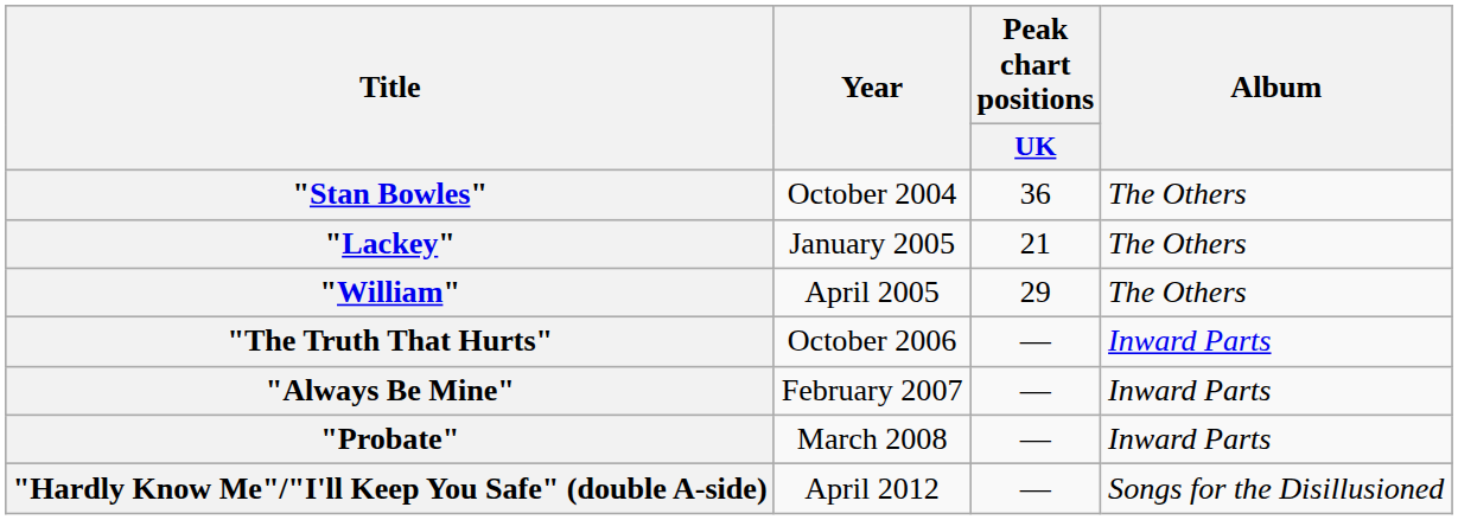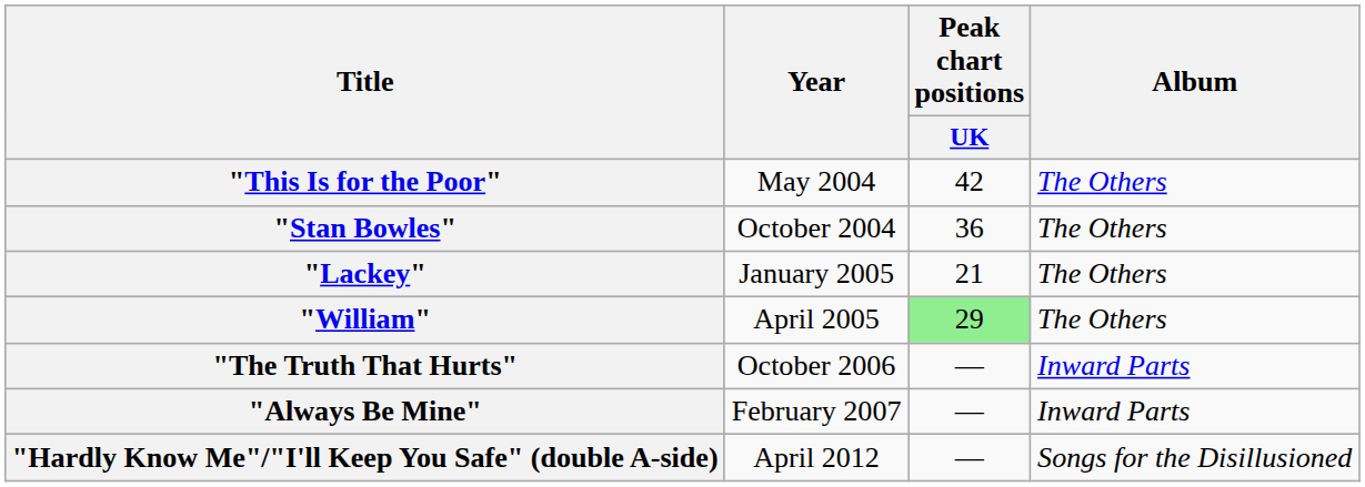 <table class="wikitable plainrowheaders">
 <tr>
 <th scope="col" rowspan="2">Title</th>
 <th scope="col" rowspan="2">Year</th>
 <th colspan="1">Peak chart positions</th>
 <th scope="col" rowspan="2">Album</th>
 </tr>
 <tr>
 <th scope="col" style="width:2.5em;font-size:90%;"><a href='#'>UK</a><br></th>
+</tr>
+<tr>
+<th scope="row">"<a href='#'>This Is for the Poor</a>"</th>
+<td style="text-align:center;">May 2004</td>
+<td style="text-align:center;">42</td>
+<td><em><a href='#'>The Others</a></em></td>
 </tr>
 <tr>
 <th scope="row">"<a href='#'>Stan Bowles</a>"</th>
 <td style="text-align:center;">October 2004</td>
 <td style="text-align:center;">36</td>
 <td><em>The Others</em></td>
 </tr>
 <tr>
 <th scope="row">"<a href='#'>Lackey</a>"</th>
 <td style="text-align:center;">January 2005</td>
 <td style="text-align:center;">21</td>
 <td><em>The Others</em></td>
 </tr>
 <tr>
 <th scope="row">"<a href='#'>William</a>"</th>
 <td style="text-align:center;">April 2005</td>
-<td style="text-align:center;">29</td>
+<td style="background: lightgreen; text-align:center;">29</td>
 <td><em>The Others</em></td>
 </tr>
 <tr>
 <th scope="row">"The Truth That Hurts"</th>
 <td style="text-align:center;">October 2006</td>
 <td style="text-align:center;">—</td>
 <td><em><a href='#'>Inward Parts</a></em></td>
 </tr>
 <tr>
 <th scope="row">"Always Be Mine"</th>
 <td style="text-align:center;">February 2007</td>
 <td style="text-align:center;">—</td>
 <td><em>Inward Parts</em></td>
 </tr>
 <tr>
-<th scope="row">"Probate"</th>
-<td style="text-align:center;">March 2008</td>
-<td style="text-align:center;">—</td>
-<td><em>Inward Parts</em></td>
-</tr>
-<tr>
 <th scope="row">"Hardly Know Me"/"I'll Keep You Safe" (double A-side)</th>
 <td style="text-align:center;">April 2012</td>
 <td style="text-align:center;">—</td>
 <td><em>Songs for the Disillusioned</em></td>
 </tr>
 </table>
